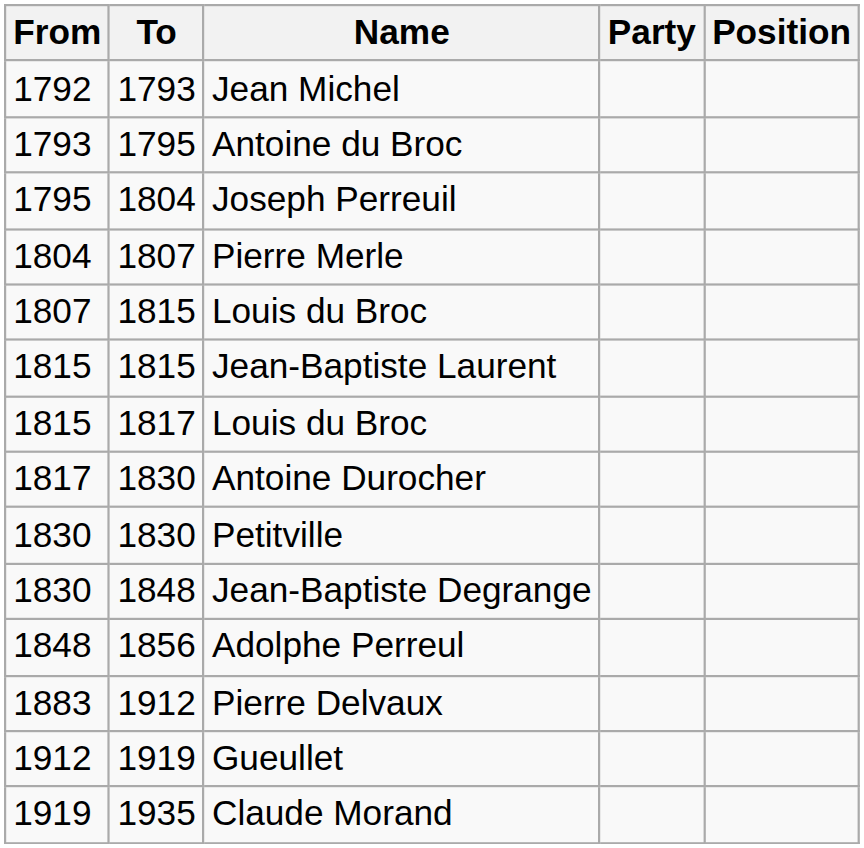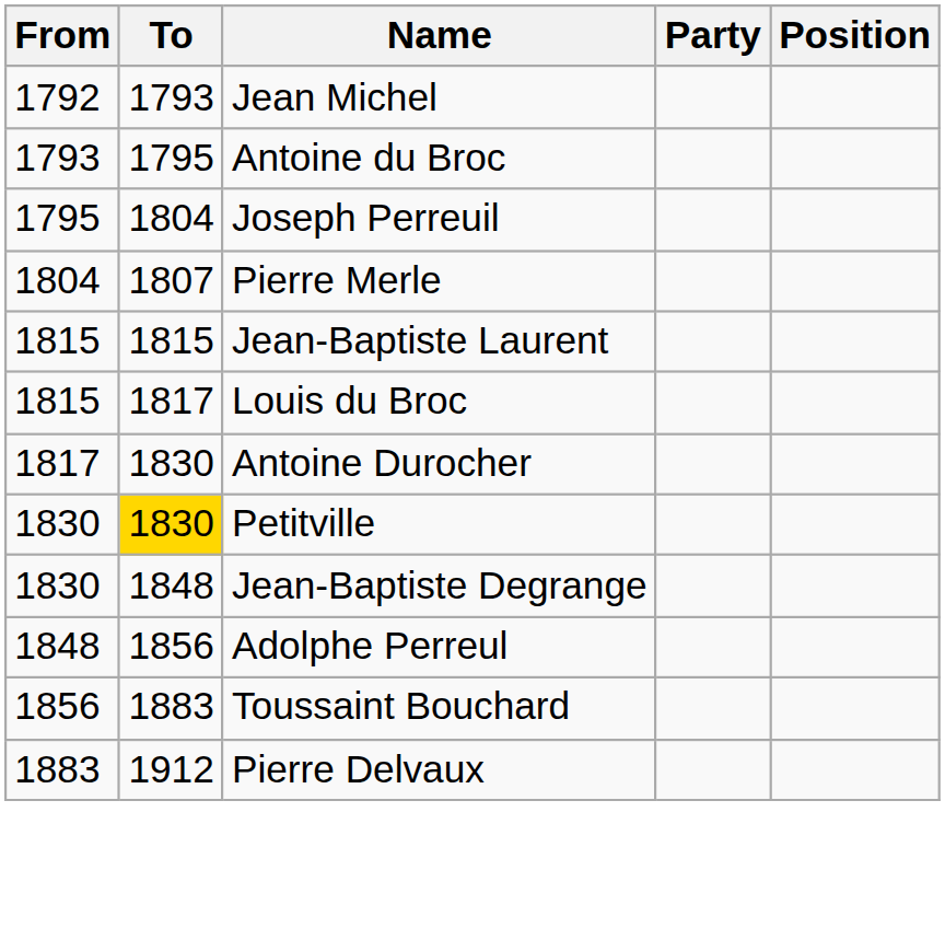 <table class="wikitable">
 <tr>
 <th>From</th>
 <th>To</th>
 <th>Name</th>
 <th>Party</th>
 <th>Position</th>
 </tr>
 <tr>
 <td>1792</td>
 <td>1793</td>
 <td>Jean Michel</td>
 <td></td>
 <td></td>
 </tr>
 <tr>
 <td>1793</td>
 <td>1795</td>
 <td>Antoine du Broc</td>
 <td></td>
 <td></td>
 </tr>
 <tr>
 <td>1795</td>
 <td>1804</td>
 <td>Joseph Perreuil</td>
 <td></td>
 <td></td>
 </tr>
 <tr>
 <td>1804</td>
 <td>1807</td>
 <td>Pierre Merle</td>
 <td></td>
 <td></td>
 </tr>
 <tr>
-<td>1807</td>
-<td>1815</td>
-<td>Louis du Broc</td>
-<td></td>
-<td></td>
-</tr>
-<tr>
 <td>1815</td>
 <td>1815</td>
 <td>Jean-Baptiste Laurent</td>
 <td></td>
 <td></td>
 </tr>
 <tr>
 <td>1815</td>
 <td>1817</td>
 <td>Louis du Broc</td>
 <td></td>
 <td></td>
 </tr>
 <tr>
 <td>1817</td>
 <td>1830</td>
 <td>Antoine Durocher</td>
 <td></td>
 <td></td>
 </tr>
 <tr>
 <td>1830</td>
-<td>1830</td>
+<td style="background: gold;">1830</td>
 <td>Petitville</td>
 <td></td>
 <td></td>
 </tr>
 <tr>
 <td>1830</td>
 <td>1848</td>
 <td>Jean-Baptiste Degrange</td>
 <td></td>
 <td></td>
 </tr>
 <tr>
 <td>1848</td>
 <td>1856</td>
 <td>Adolphe Perreul</td>
 <td></td>
 <td></td>
 </tr>
 <tr>
+<td>1856</td>
+<td>1883</td>
+<td>Toussaint Bouchard</td>
+<td></td>
+<td></td>
+</tr>
+<tr>
 <td>1883</td>
 <td>1912</td>
 <td>Pierre Delvaux</td>
 <td></td>
 <td></td>
 </tr>
-<tr>
-<td>1912</td>
-<td>1919</td>
-<td>Gueullet</td>
-<td></td>
-<td></td>
-</tr>
-<tr>
-<td>1919</td>
-<td>1935</td>
-<td>Claude Morand</td>
-<td></td>
-<td></td>
-</tr>
 </table>
